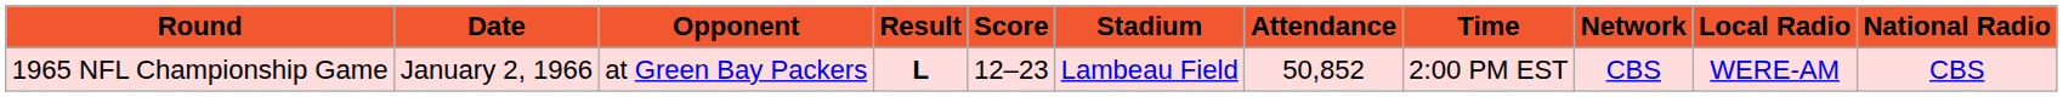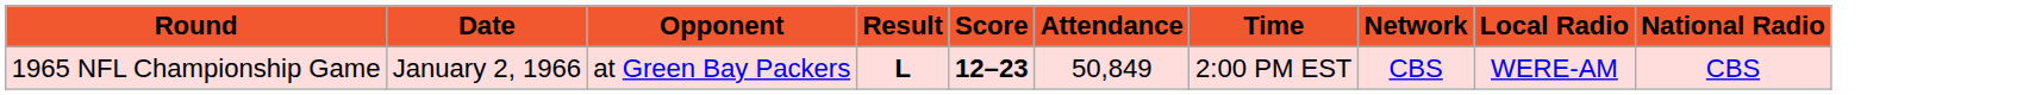 <table class="wikitable">
 <tr>
 <th style="background:#F15830;">Round</th>
 <th style="background:#F15830;">Date</th>
 <th style="background:#F15830;">Opponent</th>
 <th style="background:#F15830;">Result</th>
 <th style="background:#F15830;">Score</th>
-<th style="background:#F15830;">Stadium</th>
 <th style="background:#F15830;">Attendance</th>
 <th style="background:#F15830;">Time</th>
 <th style="background:#F15830;">Network</th>
 <th style="background:#F15830;">Local Radio</th>
 <th style="background:#F15830;">National Radio</th>
 </tr>
 <tr style="background: #ffdddd; text-align: center">
 <td>1965 NFL Championship Game</td>
 <td style="text-align: left;">January 2, 1966</td>
 <td style="text-align: left;">at <a href='#'>Green Bay Packers</a></td>
 <td><strong>L</strong></td>
-<td>12–23</td>
-<td><a href='#'>Lambeau Field</a></td>
-<td align="center">50,852</td>
+<td><strong>12–23</strong></td>
+<td align="center">50,849</td>
 <td>2:00 PM EST</td>
 <td><a href='#'>CBS</a></td>
 <td><a href='#'>WERE-AM</a></td>
 <td><a href='#'>CBS</a></td>
 </tr>
 </table>
